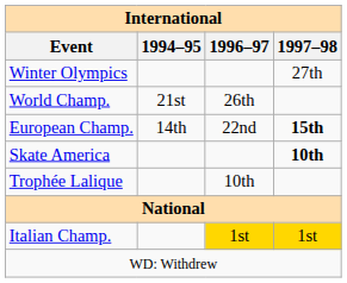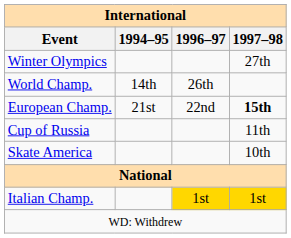 <table class="wikitable" style="text-align:center">
 <tr>
 <th style="background-color: #ffdead; " colspan=4 align=center>International</th>
 </tr>
 <tr>
 <th>Event</th>
 <th>1994–95</th>
 <th>1996–97</th>
 <th>1997–98</th>
 </tr>
 <tr>
 <td align=left><a href='#'>Winter Olympics</a></td>
 <td></td>
 <td></td>
 <td>27th</td>
 </tr>
 <tr>
 <td align=left><a href='#'>World Champ.</a></td>
-<td>21st</td>
+<td>14th</td>
 <td>26th</td>
 <td></td>
 </tr>
 <tr>
 <td align=left><a href='#'>European Champ.</a></td>
-<td>14th</td>
+<td>21st</td>
 <td>22nd</td>
 <td><strong>15th</strong></td>
+</tr>
+<tr>
+<td align=left> <a href='#'>Cup of Russia</a></td>
+<td></td>
+<td></td>
+<td>11th</td>
 </tr>
 <tr>
 <td align=left> <a href='#'>Skate America</a></td>
 <td></td>
 <td></td>
-<td><strong>10th</strong></td>
-</tr>
-<tr>
-<td align=left> <a href='#'>Trophée Lalique</a></td>
-<td></td>
 <td>10th</td>
-<td></td>
 </tr>
 <tr>
 <th style="background-color: #ffdead; " colspan=4 align=center>National</th>
 </tr>
 <tr>
 <td align=left><a href='#'>Italian Champ.</a></td>
 <td></td>
 <td bgcolor=gold>1st</td>
 <td bgcolor=gold>1st</td>
 </tr>
 <tr>
 <td colspan=4 align=center><small> WD: Withdrew </small></td>
 </tr>
 </table>
